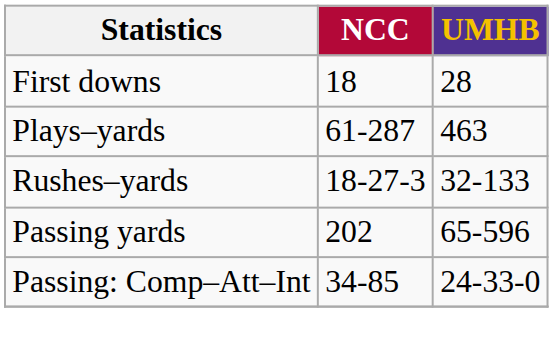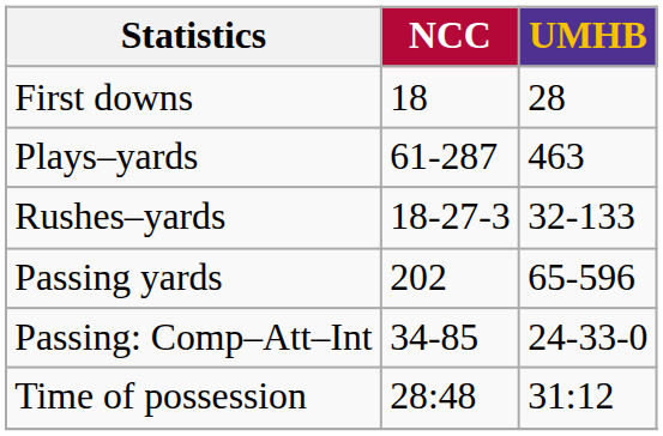 <table class="wikitable" style="float: left;">
 <tr>
 <th>Statistics</th>
 <th style="background:#b30838; color:#ffffff">NCC</th>
 <th style="background:#4f3191; color:#f5c100">UMHB</th>
 </tr>
 <tr>
 <td>First downs</td>
 <td>18</td>
 <td>28</td>
 </tr>
 <tr>
 <td>Plays–yards</td>
 <td>61-287</td>
 <td>463</td>
 </tr>
 <tr>
 <td>Rushes–yards</td>
 <td>18-27-3</td>
 <td>32-133</td>
 </tr>
 <tr>
 <td>Passing yards</td>
 <td>202</td>
 <td>65-596</td>
 </tr>
 <tr>
 <td>Passing: Comp–Att–Int</td>
 <td>34-85</td>
 <td>24-33-0</td>
 </tr>
 <tr>
+<td>Time of possession</td>
+<td>28:48</td>
+<td>31:12</td>
+</tr>
+<tr>
 </tr>
 </table>
